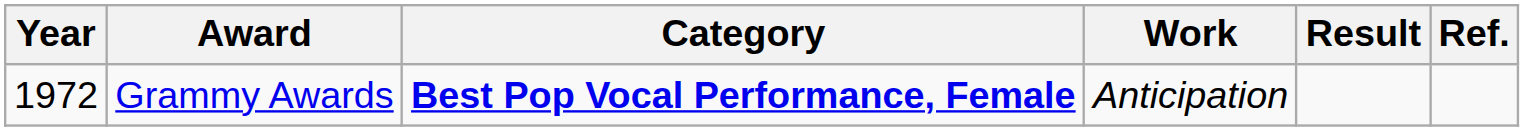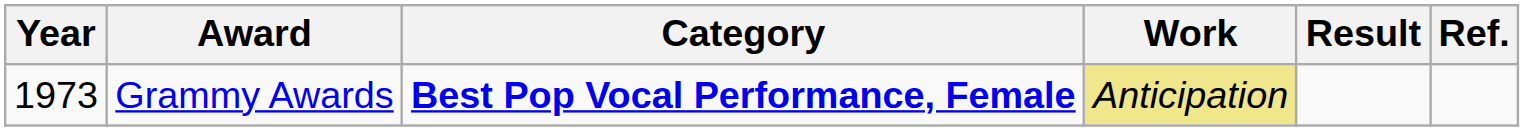 <table class="wikitable">
 <tr>
 <th>Year</th>
 <th>Award</th>
 <th>Category</th>
 <th>Work</th>
 <th>Result</th>
 <th>Ref.</th>
 </tr>
 <tr>
-<td>1972</td>
+<td>1973</td>
 <td><a href='#'>Grammy Awards</a></td>
 <td><strong><a href='#'>Best Pop Vocal Performance, Female</a></strong></td>
-<td><em>Anticipation</em></td>
+<td style="background: khaki;"><em>Anticipation</em></td>
 <td></td>
 <td align="center"></td>
 </tr>
 </table>
